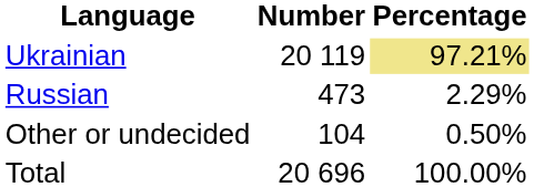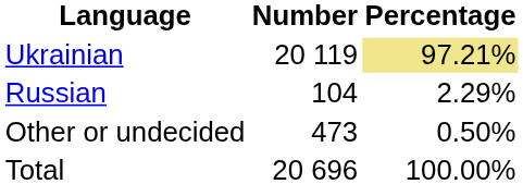 <table class="standard">
 <tr>
 <th>Language</th>
 <th>Number</th>
 <th>Percentage</th>
 </tr>
 <tr>
 <td><a href='#'>Ukrainian</a></td>
 <td align="right">20 119</td>
 <td align="right" style="background: khaki;">97.21%</td>
 </tr>
 <tr>
 <td><a href='#'>Russian</a></td>
-<td align="right">473</td>
+<td align="right">104</td>
 <td align="right">2.29%</td>
 </tr>
 <tr>
 <td>Other or undecided</td>
-<td align="right">104</td>
+<td align="right">473</td>
 <td align="right">0.50%</td>
 </tr>
 <tr>
 <td>Total</td>
 <td align="right">20 696</td>
 <td align="right">100.00%</td>
 </tr>
 </table>
